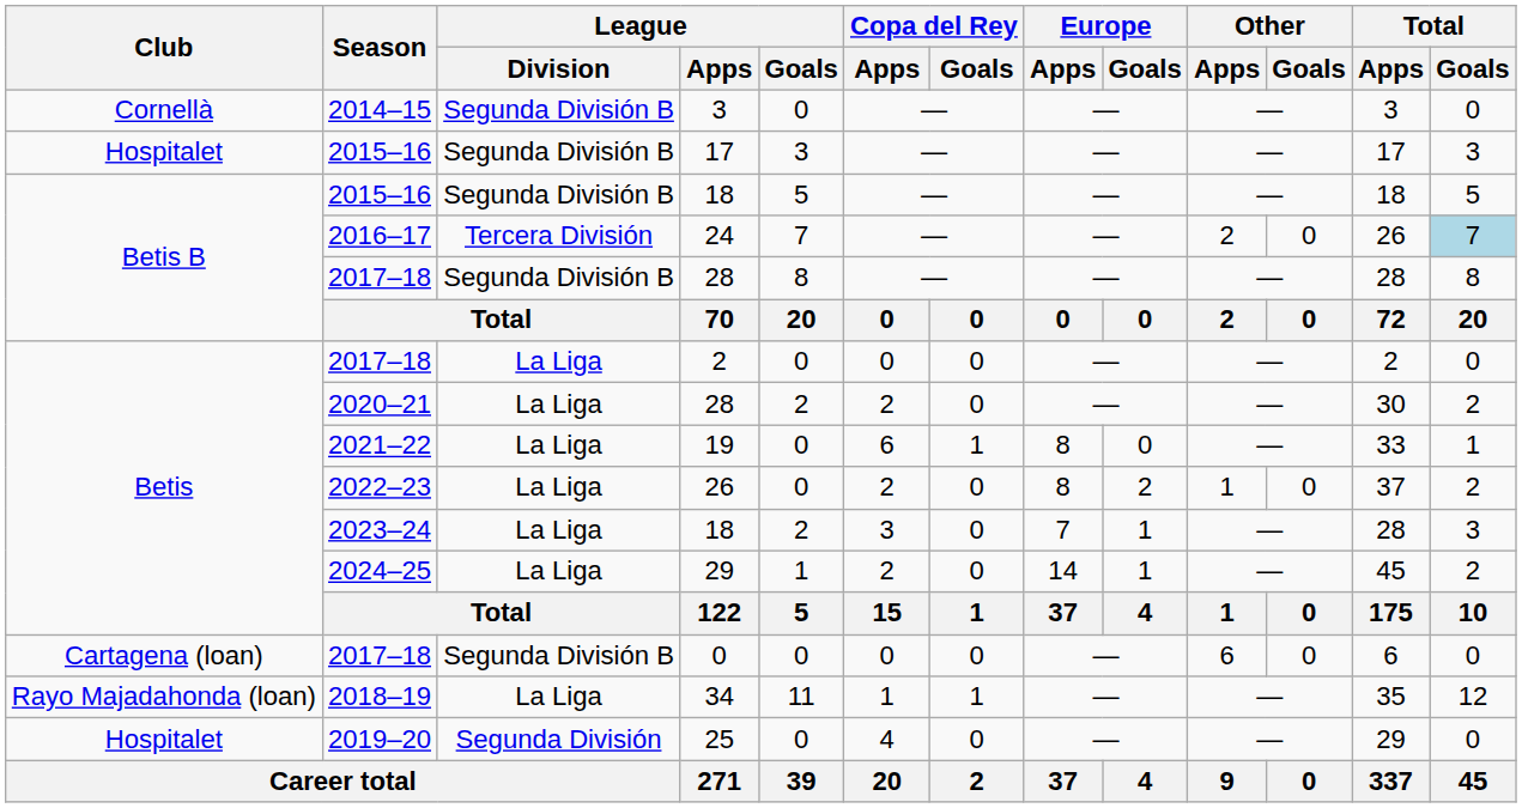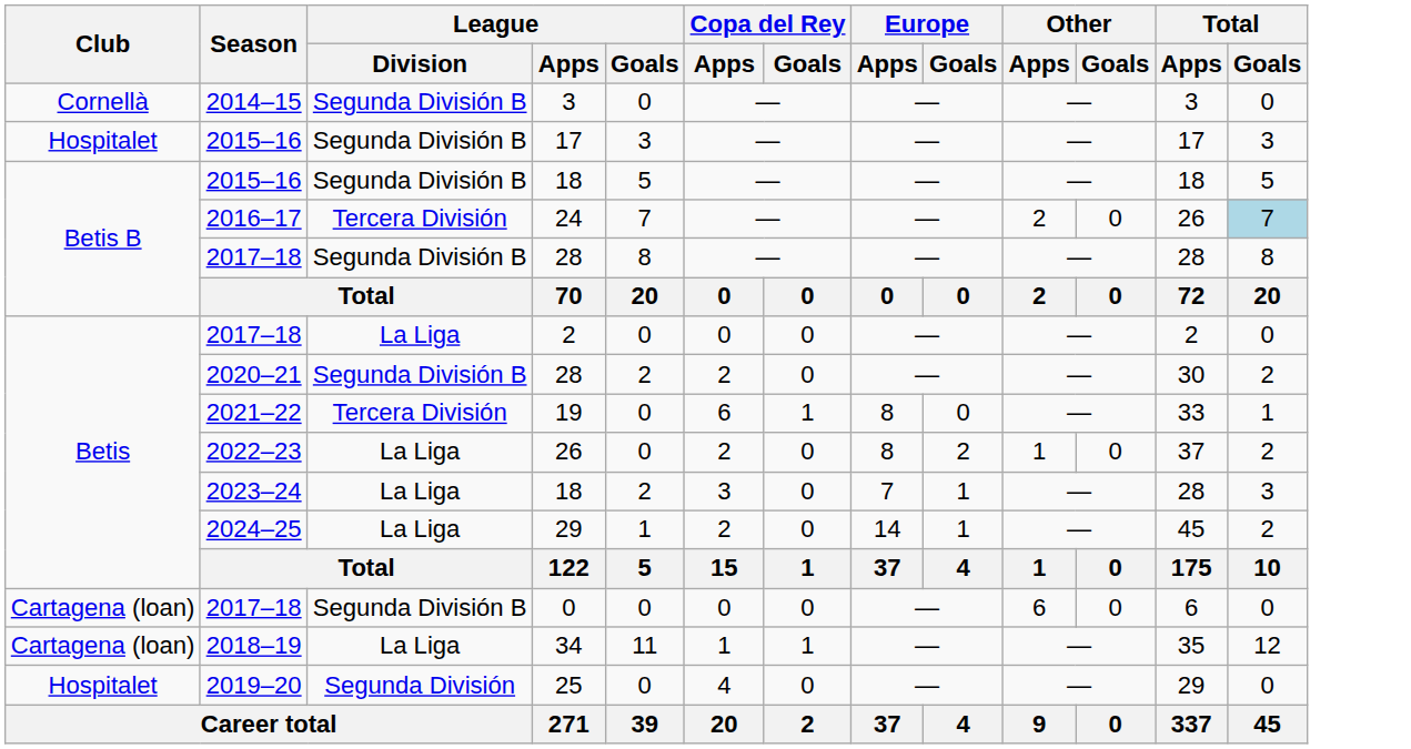 <table class="wikitable" style="text-align:center">
 <tr>
 <th rowspan="2">Club</th>
 <th rowspan="2">Season</th>
 <th colspan="3">League</th>
 <th colspan="2"><a href='#'>Copa del Rey</a></th>
 <th colspan="2"><a href='#'>Europe</a></th>
 <th colspan="2">Other</th>
 <th colspan="2">Total</th>
 </tr>
 <tr>
 <th>Division</th>
 <th>Apps</th>
 <th>Goals</th>
 <th>Apps</th>
 <th>Goals</th>
 <th>Apps</th>
 <th>Goals</th>
 <th>Apps</th>
 <th>Goals</th>
 <th>Apps</th>
 <th>Goals</th>
 </tr>
 <tr>
 <td><a href='#'>Cornellà</a></td>
 <td><a href='#'>2014–15</a></td>
 <td><a href='#'>Segunda División B</a></td>
 <td>3</td>
 <td>0</td>
 <td colspan="2">—</td>
 <td colspan="2">—</td>
 <td colspan="2">—</td>
 <td>3</td>
 <td>0</td>
 </tr>
 <tr>
 <td><a href='#'>Hospitalet</a></td>
 <td><a href='#'>2015–16</a></td>
 <td>Segunda División B</td>
 <td>17</td>
 <td>3</td>
 <td colspan="2">—</td>
 <td colspan="2">—</td>
 <td colspan="2">—</td>
 <td>17</td>
 <td>3</td>
 </tr>
 <tr>
 <td rowspan="4"><a href='#'>Betis B</a></td>
 <td><a href='#'>2015–16</a></td>
 <td>Segunda División B</td>
 <td>18</td>
 <td>5</td>
 <td colspan="2">—</td>
 <td colspan="2">—</td>
 <td colspan="2">—</td>
 <td>18</td>
 <td>5</td>
 </tr>
 <tr>
 <td><a href='#'>2016–17</a></td>
 <td><a href='#'>Tercera División</a></td>
 <td>24</td>
 <td>7</td>
 <td colspan="2">—</td>
 <td colspan="2">—</td>
 <td>2</td>
 <td>0</td>
 <td>26</td>
 <td style="background: lightblue;">7</td>
 </tr>
 <tr>
 <td><a href='#'>2017–18</a></td>
 <td>Segunda División B</td>
 <td>28</td>
 <td>8</td>
 <td colspan="2">—</td>
 <td colspan="2">—</td>
 <td colspan="2">—</td>
 <td>28</td>
 <td>8</td>
 </tr>
 <tr>
 <th colspan="2">Total</th>
 <th>70</th>
 <th>20</th>
 <th>0</th>
 <th>0</th>
 <th>0</th>
 <th>0</th>
 <th>2</th>
 <th>0</th>
 <th>72</th>
 <th>20</th>
 </tr>
 <tr>
 <td rowspan="7"><a href='#'>Betis</a></td>
 <td><a href='#'>2017–18</a></td>
 <td><a href='#'>La Liga</a></td>
 <td>2</td>
 <td>0</td>
 <td>0</td>
 <td>0</td>
 <td colspan="2">—</td>
 <td colspan="2">—</td>
 <td>2</td>
 <td>0</td>
 </tr>
 <tr>
 <td><a href='#'>2020–21</a></td>
-<td>La Liga</td>
+<td><a href='#'>Segunda División B</a></td>
 <td>28</td>
 <td>2</td>
 <td>2</td>
 <td>0</td>
 <td colspan="2">—</td>
 <td colspan="2">—</td>
 <td>30</td>
 <td>2</td>
 </tr>
 <tr>
 <td><a href='#'>2021–22</a></td>
-<td>La Liga</td>
+<td><a href='#'>Tercera División</a></td>
 <td>19</td>
 <td>0</td>
 <td>6</td>
 <td>1</td>
 <td>8</td>
 <td>0</td>
 <td colspan="2">—</td>
 <td>33</td>
 <td>1</td>
 </tr>
 <tr>
 <td><a href='#'>2022–23</a></td>
 <td>La Liga</td>
 <td>26</td>
 <td>0</td>
 <td>2</td>
 <td>0</td>
 <td>8</td>
 <td>2</td>
 <td>1</td>
 <td>0</td>
 <td>37</td>
 <td>2</td>
 </tr>
 <tr>
 <td><a href='#'>2023–24</a></td>
 <td>La Liga</td>
 <td>18</td>
 <td>2</td>
 <td>3</td>
 <td>0</td>
 <td>7</td>
 <td>1</td>
 <td colspan="2">—</td>
 <td>28</td>
 <td>3</td>
 </tr>
 <tr>
 <td><a href='#'>2024–25</a></td>
 <td>La Liga</td>
 <td>29</td>
 <td>1</td>
 <td>2</td>
 <td>0</td>
 <td>14</td>
 <td>1</td>
 <td colspan="2">—</td>
 <td>45</td>
 <td>2</td>
 </tr>
 <tr>
 <th colspan="2">Total</th>
 <th>122</th>
 <th>5</th>
 <th>15</th>
 <th>1</th>
 <th>37</th>
 <th>4</th>
 <th>1</th>
 <th>0</th>
 <th>175</th>
 <th>10</th>
 </tr>
 <tr>
 <td><a href='#'>Cartagena</a> (loan)</td>
 <td><a href='#'>2017–18</a></td>
 <td>Segunda División B</td>
 <td>0</td>
 <td>0</td>
 <td>0</td>
 <td>0</td>
 <td colspan="2">—</td>
 <td>6</td>
 <td>0</td>
 <td>6</td>
 <td>0</td>
 </tr>
 <tr>
-<td><a href='#'>Rayo Majadahonda</a> (loan)</td>
+<td><a href='#'>Cartagena</a> (loan)</td>
 <td><a href='#'>2018–19</a></td>
 <td>La Liga</td>
 <td>34</td>
 <td>11</td>
 <td>1</td>
 <td>1</td>
 <td colspan="2">—</td>
 <td colspan="2">—</td>
 <td>35</td>
 <td>12</td>
 </tr>
 <tr>
 <td><a href='#'>Hospitalet</a></td>
 <td><a href='#'>2019–20</a></td>
 <td><a href='#'>Segunda División</a></td>
 <td>25</td>
 <td>0</td>
 <td>4</td>
 <td>0</td>
 <td colspan="2">—</td>
 <td colspan="2">—</td>
 <td>29</td>
 <td>0</td>
 </tr>
 <tr>
 <th colspan="3">Career total</th>
 <th>271</th>
 <th>39</th>
 <th>20</th>
 <th>2</th>
 <th>37</th>
 <th>4</th>
 <th>9</th>
 <th>0</th>
 <th>337</th>
 <th>45</th>
 </tr>
 </table>
